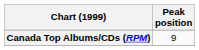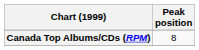 <table class="wikitable sortable plainrowheaders" style="text-align:center">
 <tr>
 <th scope="col">Chart (1999)</th>
 <th scope="col">Peak<br>position</th>
 </tr>
 <tr>
 </tr>
 <tr>
 </tr>
 <tr>
 </tr>
 <tr>
 </tr>
 <tr>
 <th scope="row">Canada Top Albums/CDs (<em><a href='#'>RPM</a></em>)</th>
-<td>9</td>
+<td>8</td>
 </tr>
 <tr>
 </tr>
 <tr>
 </tr>
 <tr>
 </tr>
 <tr>
 </tr>
 <tr>
 </tr>
 <tr>
 </tr>
 <tr>
 </tr>
 <tr>
 </tr>
 <tr>
 </tr>
 <tr>
 </tr>
 </table>
